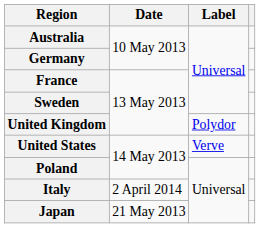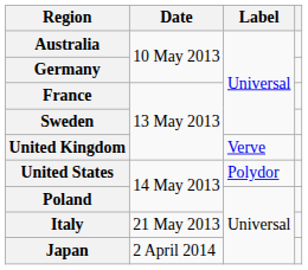 <table class="wikitable plainrowheaders">
 <tr>
 <th scope="col">Region</th>
 <th scope="col">Date</th>
 <th scope="col">Label</th>
 <th scope="col"></th>
 </tr>
 <tr>
 <th scope="row">Australia</th>
 <td rowspan="2">10 May 2013</td>
 <td rowspan="4"><a href='#'>Universal</a></td>
 <td align="center"></td>
 </tr>
 <tr>
 <th scope="row">Germany</th>
 <td align="center"></td>
 </tr>
 <tr>
 <th scope="row">France</th>
 <td rowspan="3">13 May 2013</td>
 <td align="center"></td>
 </tr>
 <tr>
 <th scope="row">Sweden</th>
 <td align="center"></td>
 </tr>
 <tr>
 <th scope="row">United Kingdom</th>
-<td><a href='#'>Polydor</a></td>
+<td><a href='#'>Verve</a></td>
 <td align="center"></td>
 </tr>
 <tr>
 <th scope="row">United States</th>
 <td rowspan="2">14 May 2013</td>
-<td><a href='#'>Verve</a></td>
+<td><a href='#'>Polydor</a></td>
 <td align="center"></td>
 </tr>
 <tr>
 <th scope="row">Poland</th>
 <td rowspan="3">Universal</td>
 <td align="center"></td>
 </tr>
 <tr>
 <th scope="row">Italy</th>
-<td>2 April 2014</td>
+<td>21 May 2013</td>
 <td align="center"></td>
 </tr>
 <tr>
 <th scope="row">Japan</th>
-<td>21 May 2013</td>
+<td>2 April 2014</td>
 <td align="center"></td>
 </tr>
 </table>
